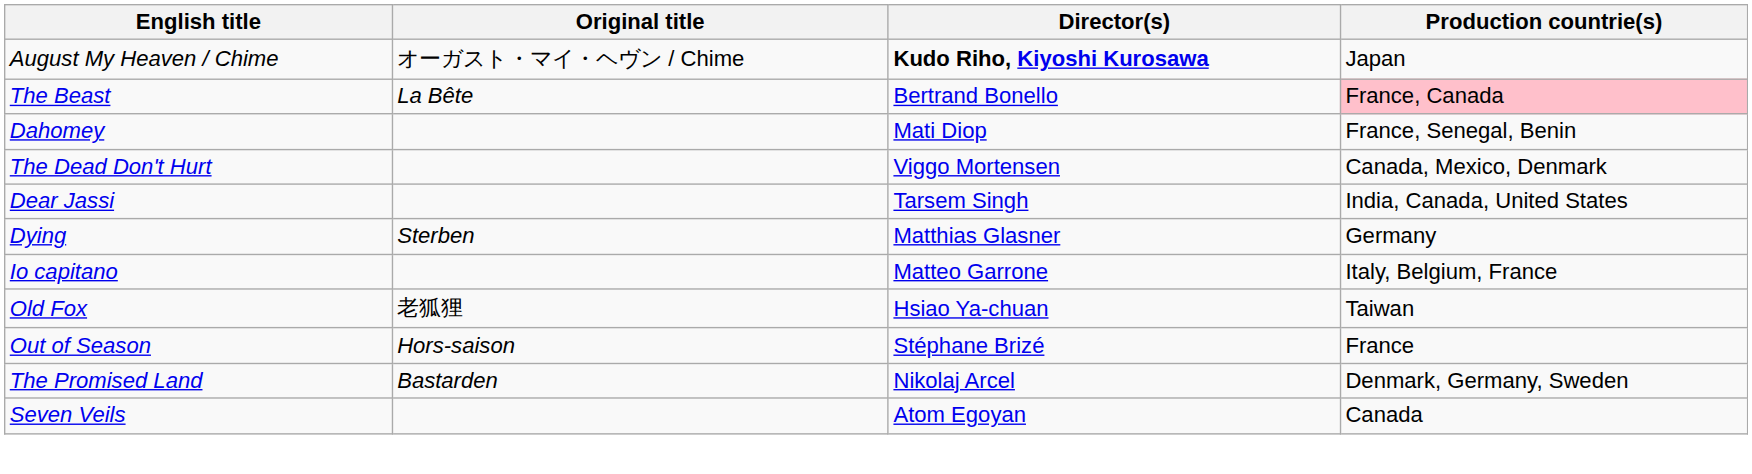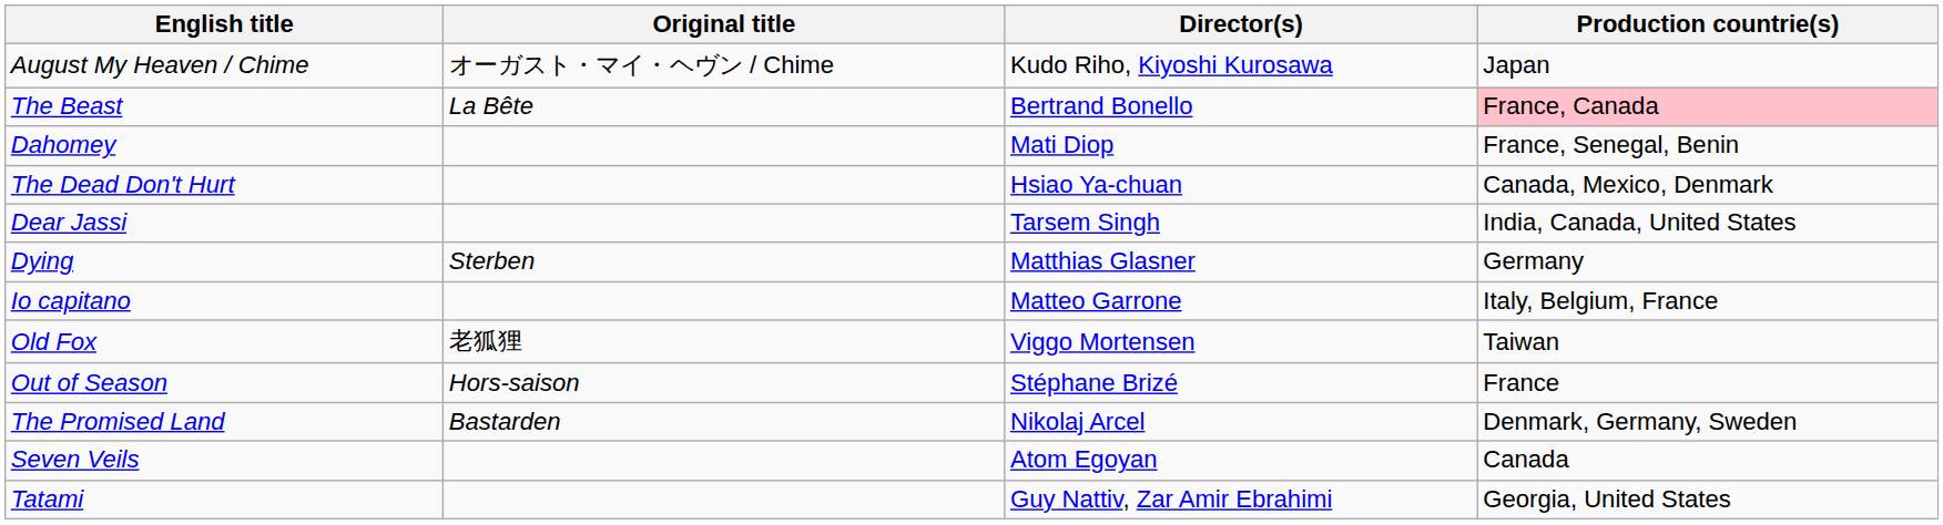 <table class="sortable wikitable" style="width:100%; margin-bottom:4px" cellpadding="5">
 <tr>
 <th scope="col">English title</th>
 <th scope="col">Original title</th>
 <th scope="col">Director(s)</th>
 <th scope="col">Production countrie(s)</th>
 </tr>
 <tr>
 <td><em>August My Heaven / Chime</em></td>
 <td>オーガスト・マイ・ヘヴン / Chime</td>
-<td><strong>Kudo Riho, <a href='#'>Kiyoshi Kurosawa</a></strong></td>
+<td>Kudo Riho, <a href='#'>Kiyoshi Kurosawa</a></td>
 <td>Japan</td>
 </tr>
 <tr>
 <td><em><a href='#'>The Beast</a></em></td>
 <td><em>La Bête</em></td>
 <td><a href='#'>Bertrand Bonello</a></td>
 <td style="background: pink;">France, Canada</td>
 </tr>
 <tr>
 <td><em><a href='#'>Dahomey</a></em></td>
 <td></td>
 <td><a href='#'>Mati Diop</a></td>
 <td>France, Senegal, Benin</td>
 </tr>
 <tr>
 <td><em><a href='#'>The Dead Don't Hurt</a></em></td>
 <td></td>
-<td><a href='#'>Viggo Mortensen</a></td>
+<td><a href='#'>Hsiao Ya-chuan</a></td>
 <td>Canada, Mexico, Denmark</td>
 </tr>
 <tr>
 <td><em><a href='#'>Dear Jassi</a></em></td>
 <td></td>
 <td><a href='#'>Tarsem Singh</a></td>
 <td>India, Canada, United States</td>
 </tr>
 <tr>
 <td><em><a href='#'>Dying</a></em></td>
 <td><em>Sterben</em></td>
 <td><a href='#'>Matthias Glasner</a></td>
 <td>Germany</td>
 </tr>
 <tr>
 <td><em><a href='#'>Io capitano</a></em></td>
 <td></td>
 <td><a href='#'>Matteo Garrone</a></td>
 <td>Italy, Belgium, France</td>
 </tr>
 <tr>
 <td><em><a href='#'>Old Fox</a></em></td>
 <td>老狐狸</td>
-<td><a href='#'>Hsiao Ya-chuan</a></td>
+<td><a href='#'>Viggo Mortensen</a></td>
 <td>Taiwan</td>
 </tr>
 <tr>
 <td><em><a href='#'>Out of Season</a></em></td>
 <td><em>Hors-saison</em></td>
 <td><a href='#'>Stéphane Brizé</a></td>
 <td>France</td>
 </tr>
 <tr>
 <td><em><a href='#'>The Promised Land</a></em></td>
 <td><em>Bastarden</em></td>
 <td><a href='#'>Nikolaj Arcel</a></td>
 <td>Denmark, Germany, Sweden</td>
 </tr>
 <tr>
 <td><em><a href='#'>Seven Veils</a></em></td>
 <td></td>
 <td><a href='#'>Atom Egoyan</a></td>
 <td>Canada</td>
 </tr>
+<tr>
+<td><em><a href='#'>Tatami</a></em></td>
+<td></td>
+<td><a href='#'>Guy Nattiv</a>, <a href='#'>Zar Amir Ebrahimi</a></td>
+<td>Georgia, United States</td>
+</tr>
 </table>
